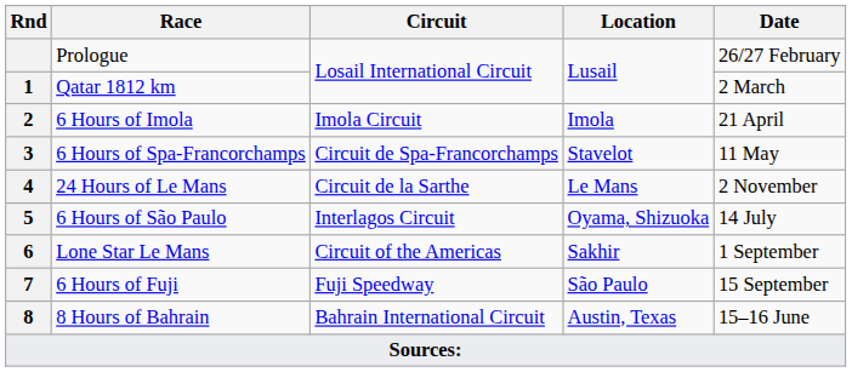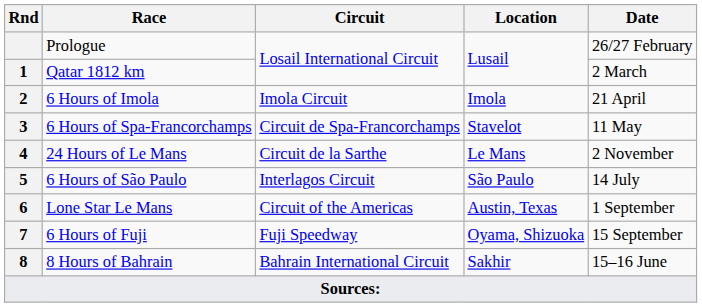 <table class="wikitable" style="font-size: 90%;">
 <tr>
 <th>Rnd</th>
 <th>Race</th>
 <th>Circuit</th>
 <th>Location</th>
 <th>Date</th>
 </tr>
 <tr>
 <th></th>
 <td>Prologue</td>
 <td rowspan="2"><a href='#'>Losail International Circuit</a></td>
 <td rowspan="2"> <a href='#'>Lusail</a></td>
 <td>26/27 February</td>
 </tr>
 <tr>
 <th>1</th>
 <td><a href='#'>Qatar 1812 km</a></td>
 <td>2 March</td>
 </tr>
 <tr>
 <th>2</th>
 <td><a href='#'>6 Hours of Imola</a></td>
 <td><a href='#'>Imola Circuit</a></td>
 <td> <a href='#'>Imola</a></td>
 <td>21 April</td>
 </tr>
 <tr>
 <th>3</th>
 <td><a href='#'>6 Hours of Spa-Francorchamps</a></td>
 <td><a href='#'>Circuit de Spa-Francorchamps</a></td>
 <td> <a href='#'>Stavelot</a></td>
 <td>11 May</td>
 </tr>
 <tr>
 <th>4</th>
 <td><a href='#'>24 Hours of Le Mans</a></td>
 <td><a href='#'>Circuit de la Sarthe</a></td>
 <td> <a href='#'>Le Mans</a></td>
 <td>2 November</td>
 </tr>
 <tr>
 <th>5</th>
 <td><a href='#'>6 Hours of São Paulo</a></td>
 <td><a href='#'>Interlagos Circuit</a></td>
-<td> <a href='#'>Oyama, Shizuoka</a></td>
+<td> <a href='#'>São Paulo</a></td>
 <td>14 July</td>
 </tr>
 <tr>
 <th>6</th>
 <td><a href='#'>Lone Star Le Mans</a></td>
 <td><a href='#'>Circuit of the Americas</a></td>
-<td> <a href='#'>Sakhir</a></td>
+<td> <a href='#'>Austin, Texas</a></td>
 <td>1 September</td>
 </tr>
 <tr>
 <th>7</th>
 <td><a href='#'>6 Hours of Fuji</a></td>
 <td><a href='#'>Fuji Speedway</a></td>
-<td> <a href='#'>São Paulo</a></td>
+<td> <a href='#'>Oyama, Shizuoka</a></td>
 <td>15 September</td>
 </tr>
 <tr>
 <th>8</th>
 <td><a href='#'>8 Hours of Bahrain</a></td>
 <td><a href='#'>Bahrain International Circuit</a></td>
-<td> <a href='#'>Austin, Texas</a></td>
+<td> <a href='#'>Sakhir</a></td>
 <td>15–16 June</td>
 </tr>
 <tr class="sortbottom">
 <td colspan="5" style="background-color:#EAECF0;text-align:center"><strong>Sources:</strong></td>
 </tr>
 </table>
